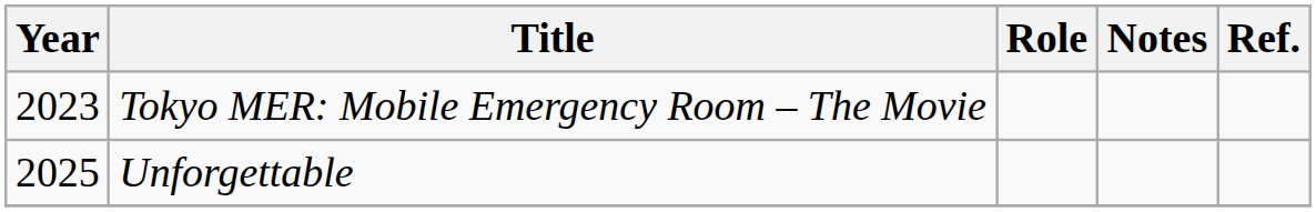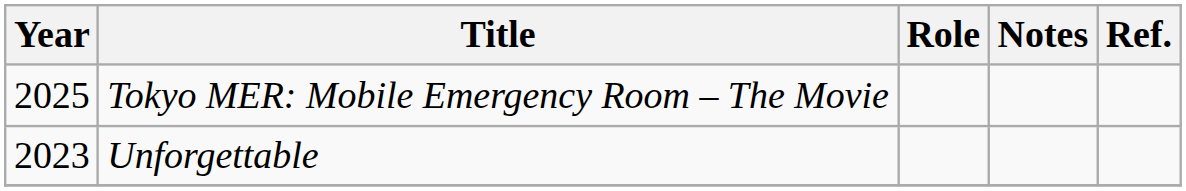 <table class="wikitable">
 <tr>
 <th>Year</th>
 <th>Title</th>
 <th>Role</th>
 <th>Notes</th>
 <th>Ref.</th>
 </tr>
 <tr>
-<td>2023</td>
+<td>2025</td>
 <td><em>Tokyo MER: Mobile Emergency Room – The Movie</em></td>
 <td></td>
 <td></td>
 <td></td>
 </tr>
 <tr>
-<td>2025</td>
+<td>2023</td>
 <td><em>Unforgettable</em></td>
 <td></td>
 <td></td>
 <td></td>
 </tr>
 <tr>
 </tr>
 </table>
